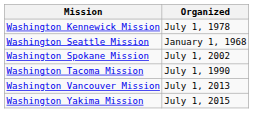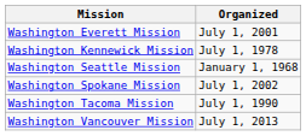 <table class="wikitable sortable">
 <tr>
 <th>Mission</th>
 <th data-sort-type=date>Organized</th>
+</tr>
+<tr>
+<td><a href='#'>Washington Everett Mission</a></td>
+<td>July 1, 2001</td>
 </tr>
 <tr>
 <td><a href='#'>Washington Kennewick Mission</a></td>
 <td>July 1, 1978</td>
 </tr>
 <tr>
 <td><a href='#'>Washington Seattle Mission</a></td>
 <td>January 1, 1968</td>
 </tr>
 <tr>
 <td><a href='#'>Washington Spokane Mission</a></td>
 <td>July 1, 2002</td>
 </tr>
 <tr>
 <td><a href='#'>Washington Tacoma Mission</a></td>
 <td>July 1, 1990</td>
 </tr>
 <tr>
 <td><a href='#'>Washington Vancouver Mission</a></td>
 <td>July 1, 2013</td>
 </tr>
-<tr>
-<td><a href='#'>Washington Yakima Mission</a></td>
-<td>July 1, 2015</td>
-</tr>
 </table>
